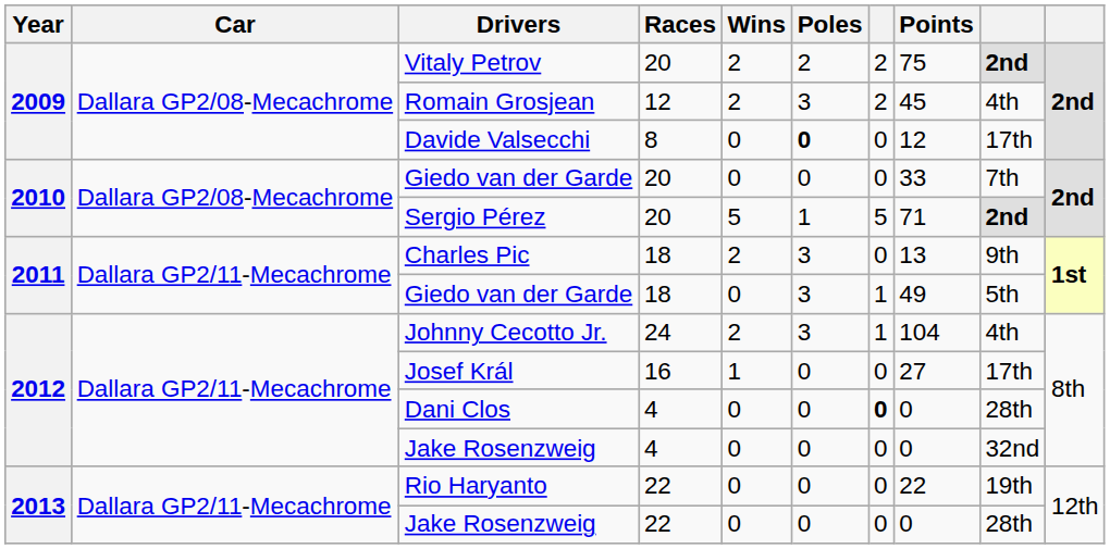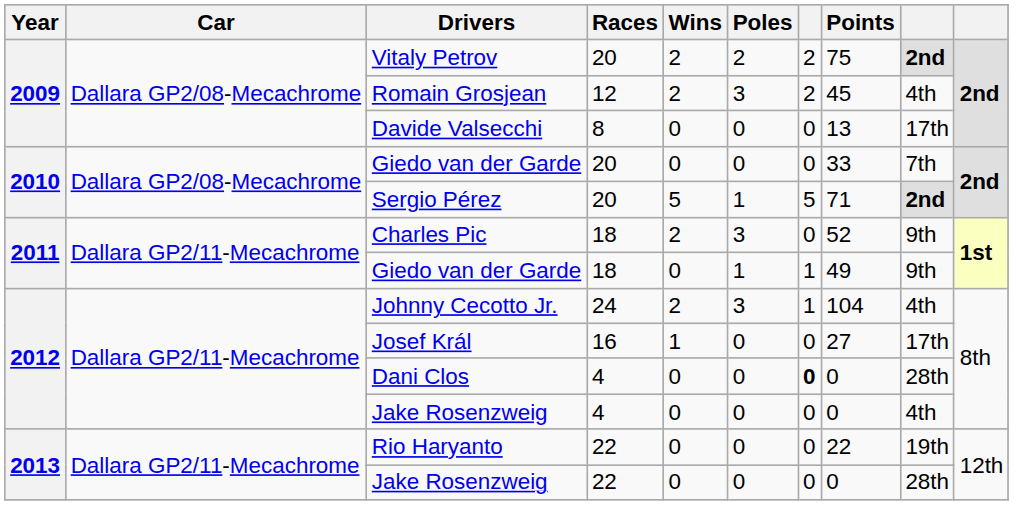 <table class="wikitable" style="font-size:85%">
 <tr>
 <th>Year</th>
 <th>Car</th>
 <th>Drivers</th>
 <th>Races</th>
 <th>Wins</th>
 <th>Poles</th>
 <th></th>
 <th>Points</th>
 <th></th>
 <th></th>
 </tr>
 <tr>
 <th rowspan="3"><a href='#'>2009</a></th>
 <td rowspan="3"><a href='#'>Dallara GP2/08</a>-<a href='#'>Mecachrome</a></td>
 <td align="left"> <a href='#'>Vitaly Petrov</a></td>
 <td>20</td>
 <td>2</td>
 <td>2</td>
 <td>2</td>
 <td>75</td>
 <td style="background:#DFDFDF;"><strong>2nd</strong></td>
 <td rowspan="3" style="background:#DFDFDF;"><strong>2nd</strong></td>
 </tr>
 <tr>
 <td align="left"> <a href='#'>Romain Grosjean</a></td>
 <td>12</td>
 <td>2</td>
 <td>3</td>
 <td>2</td>
 <td>45</td>
 <td>4th</td>
 </tr>
 <tr>
 <td align="left"> <a href='#'>Davide Valsecchi</a></td>
 <td>8</td>
 <td>0</td>
-<td><strong>0</strong></td>
 <td>0</td>
-<td>12</td>
+<td>0</td>
+<td>13</td>
 <td>17th</td>
 </tr>
 <tr>
 <th rowspan="2"><a href='#'>2010</a></th>
 <td rowspan="2"><a href='#'>Dallara GP2/08</a>-<a href='#'>Mecachrome</a></td>
 <td> <a href='#'>Giedo van der Garde</a></td>
 <td>20</td>
 <td>0</td>
 <td>0</td>
 <td>0</td>
 <td>33</td>
 <td>7th</td>
 <td rowspan=2 style="background:#DFDFDF;"><strong>2nd</strong></td>
 </tr>
 <tr>
 <td> <a href='#'>Sergio Pérez</a></td>
 <td>20</td>
 <td>5</td>
 <td>1</td>
 <td>5</td>
 <td>71</td>
 <td style="background:#DFDFDF;"><strong>2nd</strong></td>
 </tr>
 <tr>
 <th rowspan="2"><a href='#'>2011</a></th>
 <td rowspan="2"><a href='#'>Dallara GP2/11</a>-<a href='#'>Mecachrome</a></td>
 <td> <a href='#'>Charles Pic</a></td>
 <td>18</td>
 <td>2</td>
 <td>3</td>
 <td>0</td>
-<td>13</td>
+<td>52</td>
 <td>9th</td>
 <td rowspan=2 style="background:#FBFFBF;"><strong>1st</strong></td>
 </tr>
 <tr>
 <td> <a href='#'>Giedo van der Garde</a></td>
 <td>18</td>
 <td>0</td>
-<td>3</td>
+<td>1</td>
 <td>1</td>
 <td>49</td>
-<td>5th</td>
+<td>9th</td>
 </tr>
 <tr>
 <th rowspan="4"><a href='#'>2012</a></th>
 <td rowspan="4"><a href='#'>Dallara GP2/11</a>-<a href='#'>Mecachrome</a></td>
 <td> <a href='#'>Johnny Cecotto Jr.</a></td>
 <td>24</td>
 <td>2</td>
 <td>3</td>
 <td>1</td>
 <td>104</td>
 <td>4th</td>
 <td rowspan=4>8th</td>
 </tr>
 <tr>
 <td> <a href='#'>Josef Král</a></td>
 <td>16</td>
 <td>1</td>
 <td>0</td>
 <td>0</td>
 <td>27</td>
 <td>17th</td>
 </tr>
 <tr>
 <td> <a href='#'>Dani Clos</a></td>
 <td>4</td>
 <td>0</td>
 <td>0</td>
 <td><strong>0</strong></td>
 <td>0</td>
 <td>28th</td>
 </tr>
 <tr>
 <td> <a href='#'>Jake Rosenzweig</a></td>
 <td>4</td>
 <td>0</td>
 <td>0</td>
 <td>0</td>
 <td>0</td>
-<td>32nd</td>
+<td>4th</td>
 </tr>
 <tr>
 <th rowspan="2"><a href='#'>2013</a></th>
 <td rowspan="2"><a href='#'>Dallara GP2/11</a>-<a href='#'>Mecachrome</a></td>
 <td> <a href='#'>Rio Haryanto</a></td>
 <td>22</td>
 <td>0</td>
 <td>0</td>
 <td>0</td>
 <td>22</td>
 <td>19th</td>
 <td rowspan=2>12th</td>
 </tr>
 <tr>
 <td> <a href='#'>Jake Rosenzweig</a></td>
 <td>22</td>
 <td>0</td>
 <td>0</td>
 <td>0</td>
 <td>0</td>
 <td>28th</td>
 </tr>
 </table>
